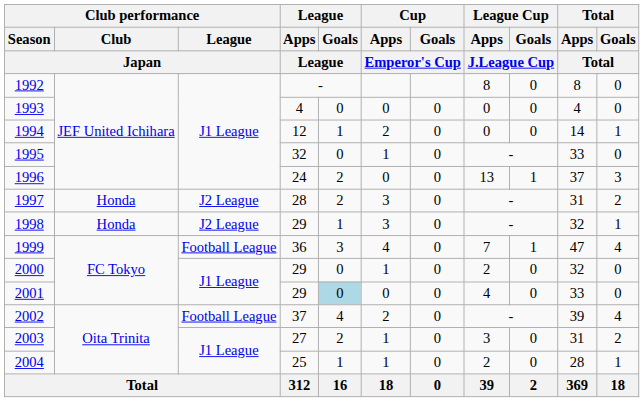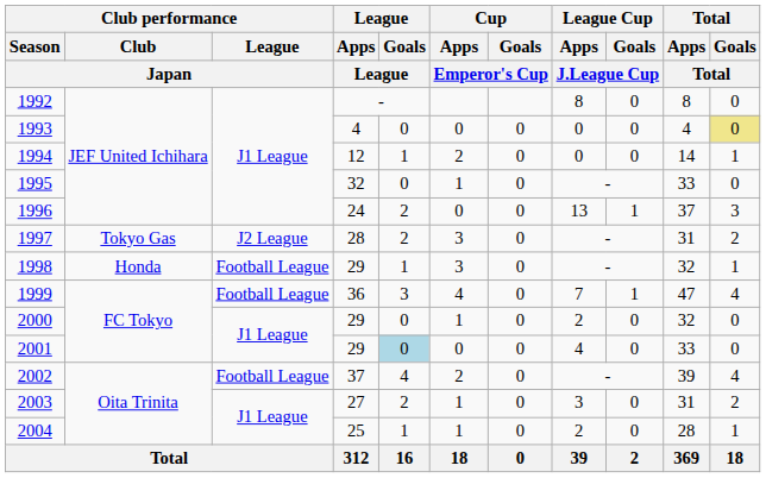 <table class="wikitable" style="text-align:center;">
 <tr>
 <th colspan=3>Club performance</th>
 <th colspan=2>League</th>
 <th colspan=2>Cup</th>
 <th colspan=2>League Cup</th>
 <th colspan=2>Total</th>
 </tr>
 <tr>
 <th>Season</th>
 <th>Club</th>
 <th>League</th>
 <th>Apps</th>
 <th>Goals</th>
 <th>Apps</th>
 <th>Goals</th>
 <th>Apps</th>
 <th>Goals</th>
 <th>Apps</th>
 <th>Goals</th>
 </tr>
 <tr>
 <th colspan=3>Japan</th>
 <th colspan=2>League</th>
 <th colspan=2><a href='#'>Emperor's Cup</a></th>
 <th colspan=2><a href='#'>J.League Cup</a></th>
 <th colspan=2>Total</th>
 </tr>
 <tr>
 <td><a href='#'>1992</a></td>
 <td rowspan="5"><a href='#'>JEF United Ichihara</a></td>
 <td rowspan="5"><a href='#'>J1 League</a></td>
 <td colspan="2">-</td>
 <td></td>
 <td></td>
 <td>8</td>
 <td>0</td>
 <td>8</td>
 <td>0</td>
 </tr>
 <tr>
 <td><a href='#'>1993</a></td>
 <td>4</td>
 <td>0</td>
 <td>0</td>
 <td>0</td>
 <td>0</td>
 <td>0</td>
 <td>4</td>
-<td>0</td>
+<td style="background: khaki;">0</td>
 </tr>
 <tr>
 <td><a href='#'>1994</a></td>
 <td>12</td>
 <td>1</td>
 <td>2</td>
 <td>0</td>
 <td>0</td>
 <td>0</td>
 <td>14</td>
 <td>1</td>
 </tr>
 <tr>
 <td><a href='#'>1995</a></td>
 <td>32</td>
 <td>0</td>
 <td>1</td>
 <td>0</td>
 <td colspan="2">-</td>
 <td>33</td>
 <td>0</td>
 </tr>
 <tr>
 <td><a href='#'>1996</a></td>
 <td>24</td>
 <td>2</td>
 <td>0</td>
 <td>0</td>
 <td>13</td>
 <td>1</td>
 <td>37</td>
 <td>3</td>
 </tr>
 <tr>
 <td><a href='#'>1997</a></td>
-<td><a href='#'>Honda</a></td>
+<td><a href='#'>Tokyo Gas</a></td>
 <td><a href='#'>J2 League</a></td>
 <td>28</td>
 <td>2</td>
 <td>3</td>
 <td>0</td>
 <td colspan="2">-</td>
 <td>31</td>
 <td>2</td>
 </tr>
 <tr>
 <td><a href='#'>1998</a></td>
 <td><a href='#'>Honda</a></td>
-<td><a href='#'>J2 League</a></td>
+<td><a href='#'>Football League</a></td>
 <td>29</td>
 <td>1</td>
 <td>3</td>
 <td>0</td>
 <td colspan="2">-</td>
 <td>32</td>
 <td>1</td>
 </tr>
 <tr>
 <td><a href='#'>1999</a></td>
 <td rowspan="3"><a href='#'>FC Tokyo</a></td>
 <td><a href='#'>Football League</a></td>
 <td>36</td>
 <td>3</td>
 <td>4</td>
 <td>0</td>
 <td>7</td>
 <td>1</td>
 <td>47</td>
 <td>4</td>
 </tr>
 <tr>
 <td><a href='#'>2000</a></td>
 <td rowspan="2"><a href='#'>J1 League</a></td>
 <td>29</td>
 <td>0</td>
 <td>1</td>
 <td>0</td>
 <td>2</td>
 <td>0</td>
 <td>32</td>
 <td>0</td>
 </tr>
 <tr>
 <td><a href='#'>2001</a></td>
 <td>29</td>
 <td style="background: lightblue;">0</td>
 <td>0</td>
 <td>0</td>
 <td>4</td>
 <td>0</td>
 <td>33</td>
 <td>0</td>
 </tr>
 <tr>
 <td><a href='#'>2002</a></td>
 <td rowspan="3"><a href='#'>Oita Trinita</a></td>
 <td><a href='#'>Football League</a></td>
 <td>37</td>
 <td>4</td>
 <td>2</td>
 <td>0</td>
 <td colspan="2">-</td>
 <td>39</td>
 <td>4</td>
 </tr>
 <tr>
 <td><a href='#'>2003</a></td>
 <td rowspan="2"><a href='#'>J1 League</a></td>
 <td>27</td>
 <td>2</td>
 <td>1</td>
 <td>0</td>
 <td>3</td>
 <td>0</td>
 <td>31</td>
 <td>2</td>
 </tr>
 <tr>
 <td><a href='#'>2004</a></td>
 <td>25</td>
 <td>1</td>
 <td>1</td>
 <td>0</td>
 <td>2</td>
 <td>0</td>
 <td>28</td>
 <td>1</td>
 </tr>
 <tr>
 <th colspan=3>Total</th>
 <th>312</th>
 <th>16</th>
 <th>18</th>
 <th>0</th>
 <th>39</th>
 <th>2</th>
 <th>369</th>
 <th>18</th>
 </tr>
 </table>
